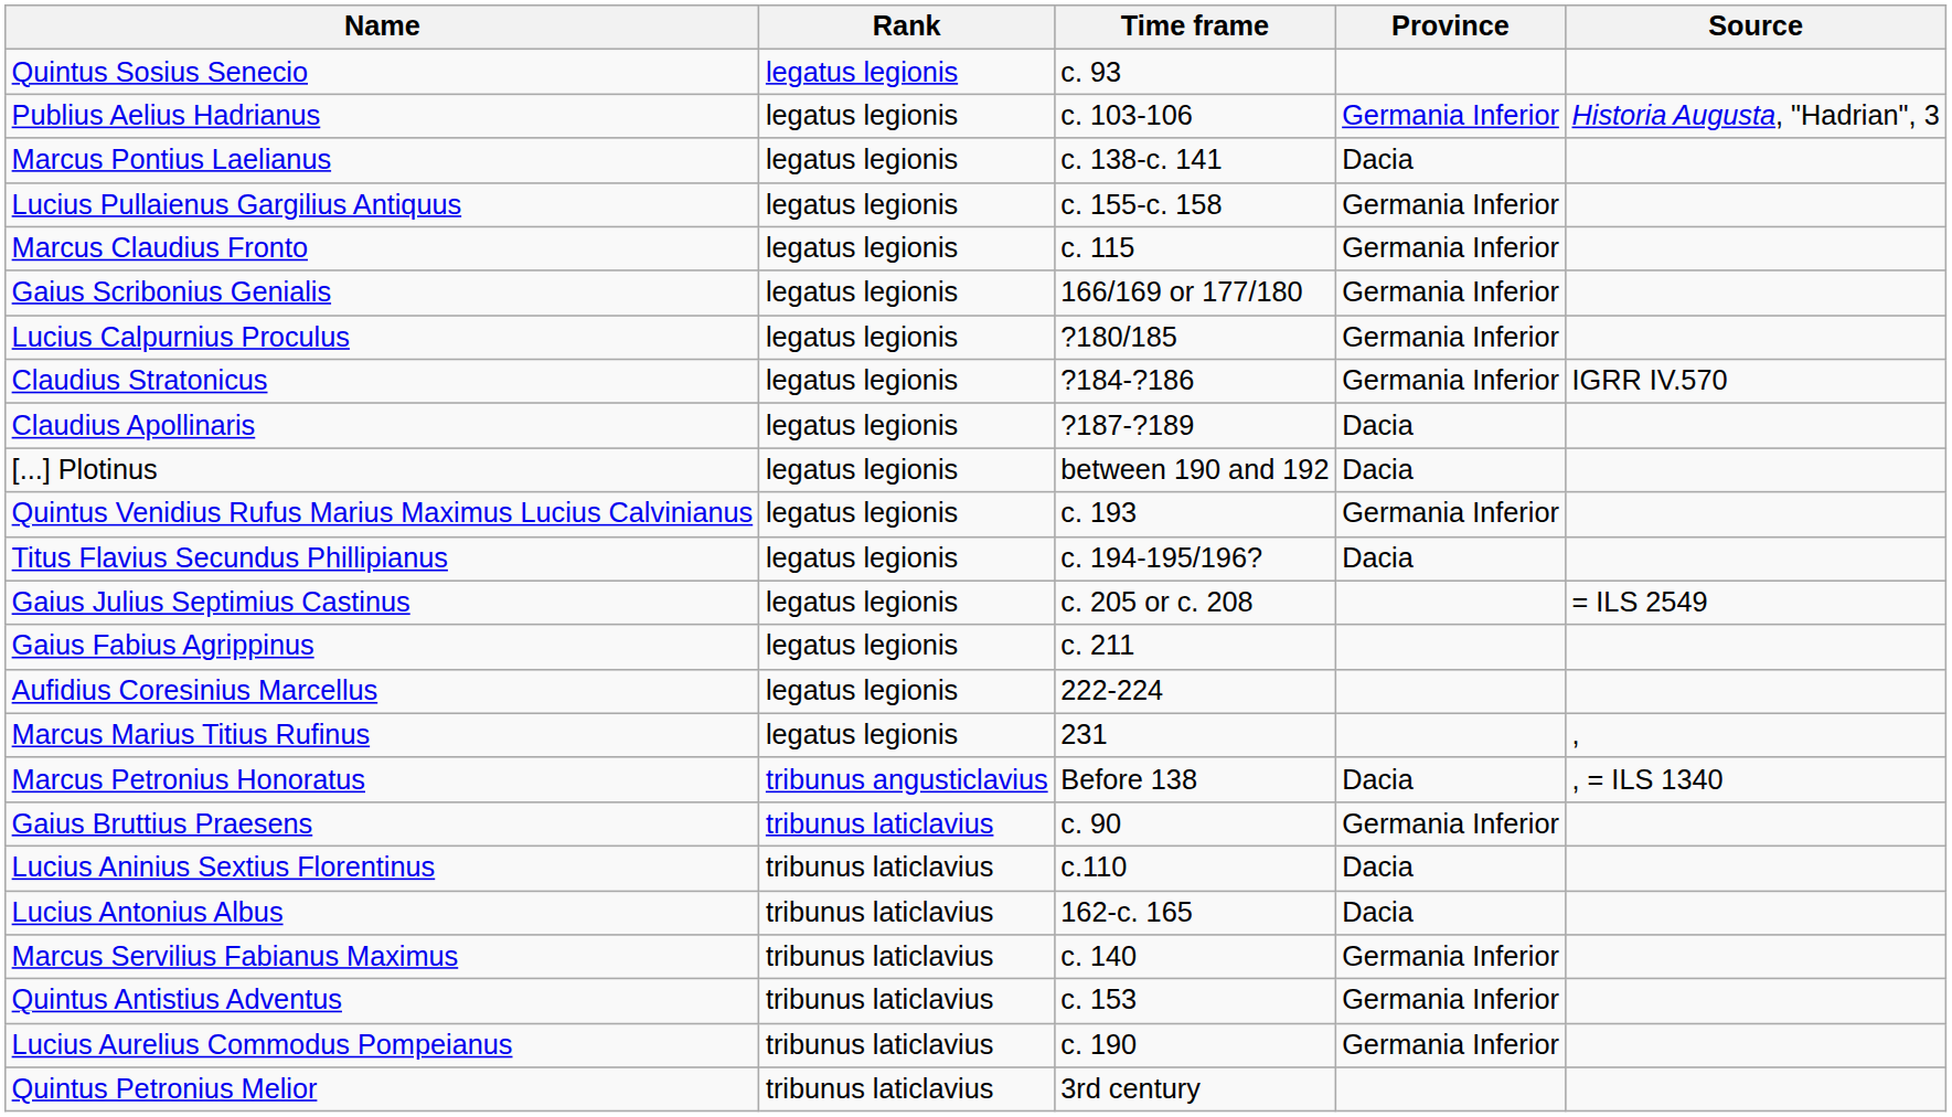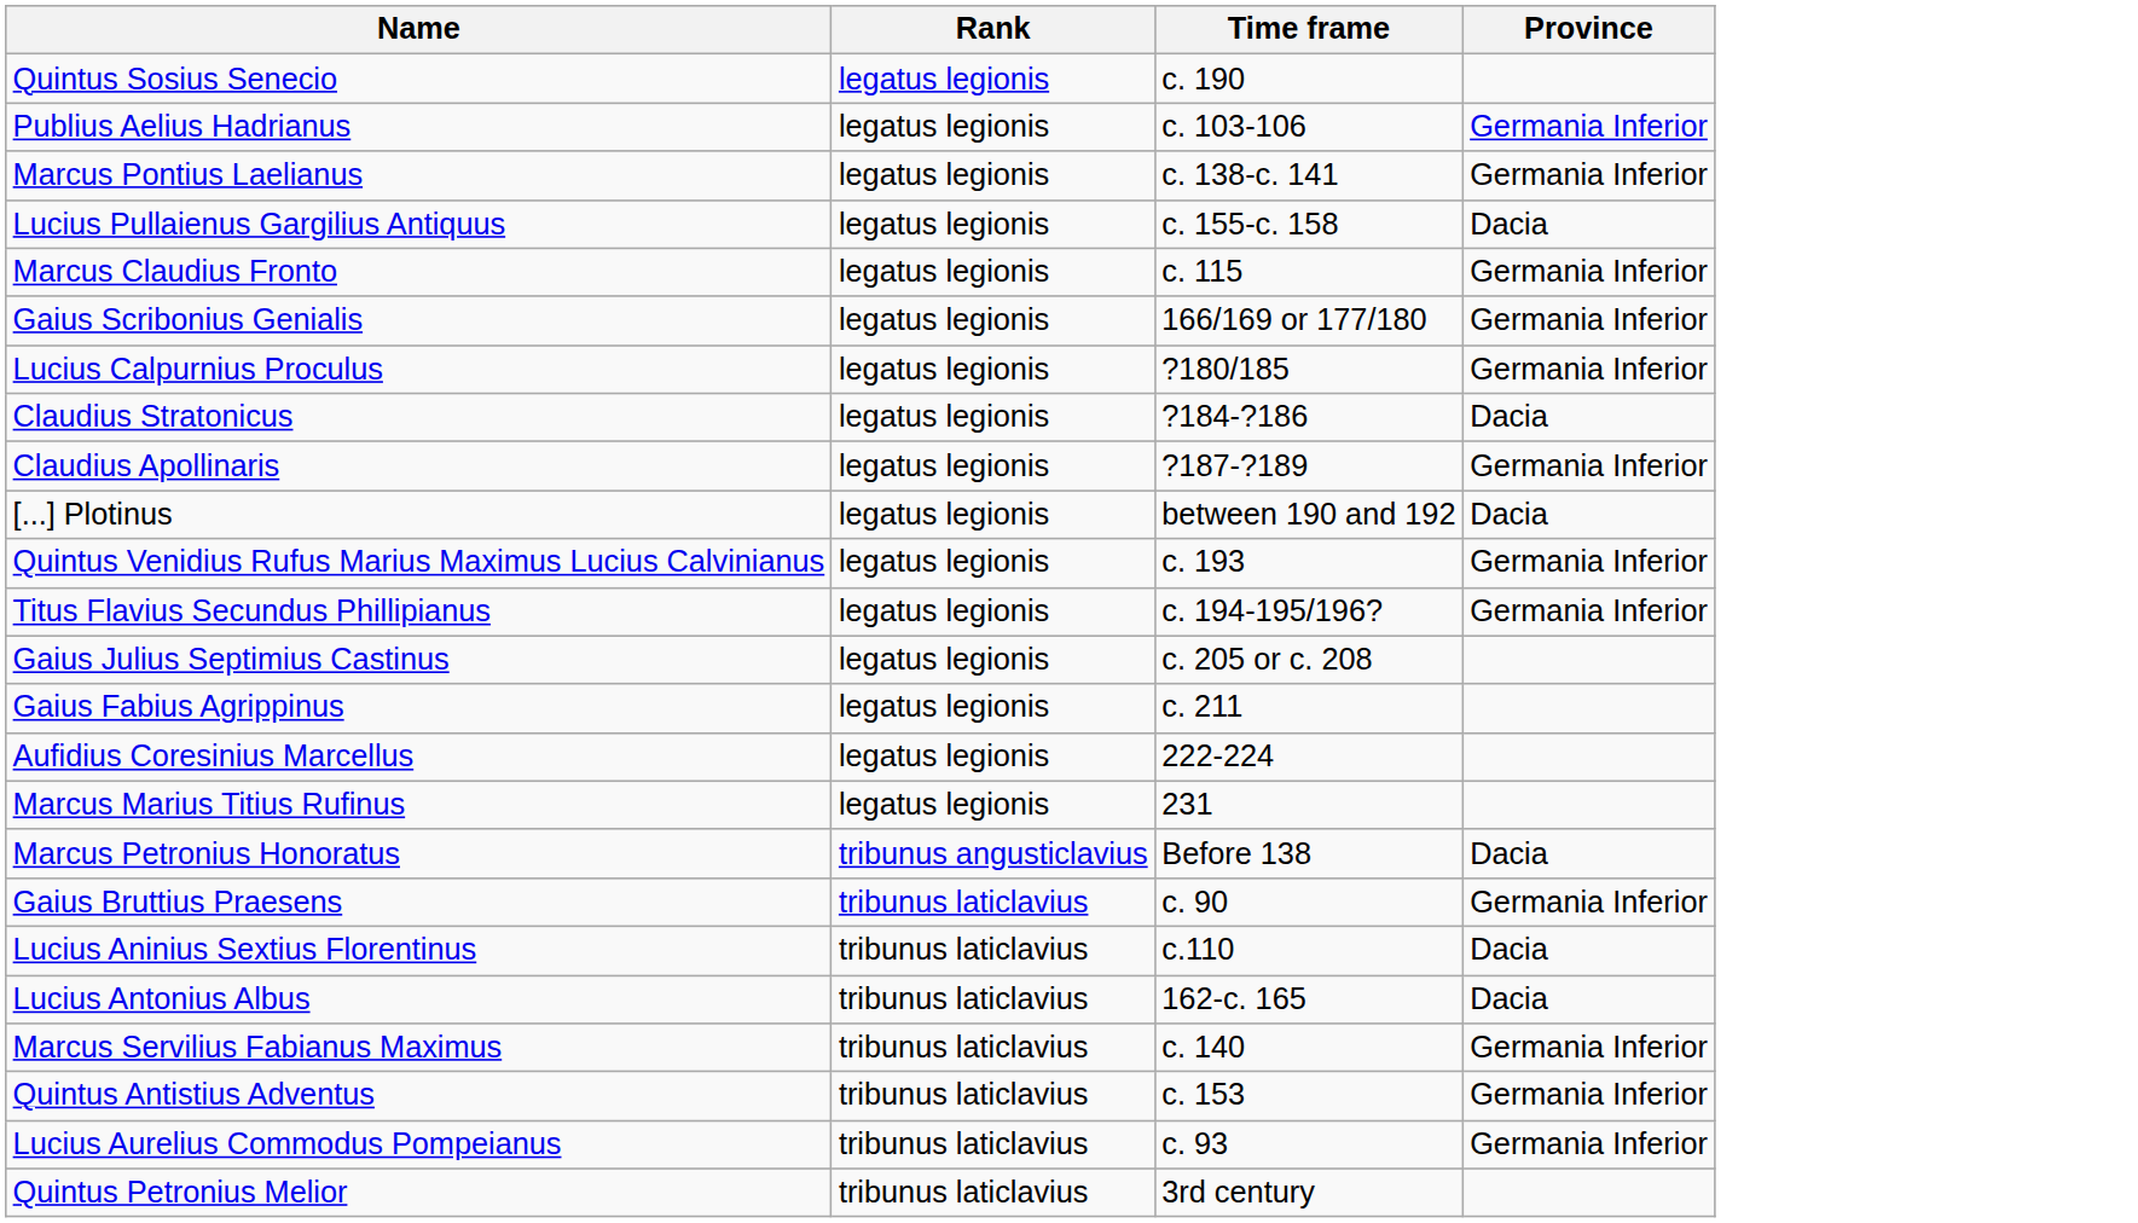 <table class="wikitable sortable">
 <tr style="vertical-align: top;">
 <th>Name</th>
 <th>Rank</th>
 <th>Time frame</th>
 <th>Province</th>
-<th>Source</th>
 </tr>
 <tr>
 <td><a href='#'>Quintus Sosius Senecio</a></td>
 <td><a href='#'>legatus legionis</a></td>
-<td>c. 93</td>
-<td></td>
+<td>c. 190</td>
 <td></td>
 </tr>
 <tr>
 <td><a href='#'>Publius Aelius Hadrianus</a></td>
 <td>legatus legionis</td>
 <td>c. 103-106</td>
 <td><a href='#'>Germania Inferior</a></td>
-<td><em><a href='#'>Historia Augusta</a></em>, "Hadrian", 3</td>
 </tr>
 <tr>
 <td><a href='#'>Marcus Pontius Laelianus</a></td>
 <td>legatus legionis</td>
 <td>c. 138-c. 141</td>
-<td>Dacia</td>
-<td></td>
+<td>Germania Inferior</td>
 </tr>
 <tr>
 <td><a href='#'>Lucius Pullaienus Gargilius Antiquus</a></td>
 <td>legatus legionis</td>
 <td>c. 155-c. 158</td>
-<td>Germania Inferior</td>
-<td></td>
+<td>Dacia</td>
 </tr>
 <tr>
 <td><a href='#'>Marcus Claudius Fronto</a></td>
 <td>legatus legionis</td>
 <td>c. 115</td>
 <td>Germania Inferior</td>
-<td></td>
 </tr>
 <tr>
 <td><a href='#'>Gaius Scribonius Genialis</a></td>
 <td>legatus legionis</td>
 <td>166/169 or 177/180</td>
 <td>Germania Inferior</td>
-<td></td>
 </tr>
 <tr>
 <td><a href='#'>Lucius Calpurnius Proculus</a></td>
 <td>legatus legionis</td>
 <td>?180/185</td>
 <td>Germania Inferior</td>
-<td></td>
 </tr>
 <tr>
 <td><a href='#'>Claudius Stratonicus</a></td>
 <td>legatus legionis</td>
 <td>?184-?186</td>
-<td>Germania Inferior</td>
-<td>IGRR IV.570</td>
+<td>Dacia</td>
 </tr>
 <tr>
 <td><a href='#'>Claudius Apollinaris</a></td>
 <td>legatus legionis</td>
 <td>?187-?189</td>
-<td>Dacia</td>
-<td></td>
+<td>Germania Inferior</td>
 </tr>
 <tr>
 <td>[...] Plotinus</td>
 <td>legatus legionis</td>
 <td>between 190 and 192</td>
 <td>Dacia</td>
-<td></td>
 </tr>
 <tr>
 <td><a href='#'>Quintus Venidius Rufus Marius Maximus Lucius Calvinianus</a></td>
 <td>legatus legionis</td>
 <td>c. 193</td>
 <td>Germania Inferior</td>
-<td></td>
 </tr>
 <tr>
 <td><a href='#'>Titus Flavius Secundus Phillipianus</a></td>
 <td>legatus legionis</td>
 <td>c. 194-195/196?</td>
-<td>Dacia</td>
-<td></td>
+<td>Germania Inferior</td>
 </tr>
 <tr>
 <td><a href='#'>Gaius Julius Septimius Castinus</a></td>
 <td>legatus legionis</td>
 <td>c. 205 or c. 208</td>
 <td></td>
-<td> = ILS 2549</td>
 </tr>
 <tr>
 <td><a href='#'>Gaius Fabius Agrippinus</a></td>
 <td>legatus legionis</td>
 <td>c. 211</td>
-<td></td>
 <td></td>
 </tr>
 <tr>
 <td><a href='#'>Aufidius Coresinius Marcellus</a></td>
 <td>legatus legionis</td>
 <td>222-224</td>
 <td></td>
-<td></td>
 </tr>
 <tr>
 <td><a href='#'>Marcus Marius Titius Rufinus</a></td>
 <td>legatus legionis</td>
 <td>231</td>
 <td></td>
-<td>, </td>
 </tr>
 <tr>
 <td><a href='#'>Marcus Petronius Honoratus</a></td>
 <td><a href='#'>tribunus angusticlavius</a></td>
 <td>Before 138</td>
 <td>Dacia</td>
-<td>,  = ILS 1340</td>
 </tr>
 <tr>
 <td><a href='#'>Gaius Bruttius Praesens</a></td>
 <td><a href='#'>tribunus laticlavius</a></td>
 <td>c. 90</td>
 <td>Germania Inferior</td>
-<td></td>
 </tr>
 <tr>
 <td><a href='#'>Lucius Aninius Sextius Florentinus</a></td>
 <td>tribunus laticlavius</td>
 <td>c.110</td>
 <td>Dacia</td>
-<td></td>
 </tr>
 <tr>
 <td><a href='#'>Lucius Antonius Albus</a></td>
 <td>tribunus laticlavius</td>
 <td>162-c. 165</td>
 <td>Dacia</td>
-<td></td>
 </tr>
 <tr>
 <td><a href='#'>Marcus Servilius Fabianus Maximus</a></td>
 <td>tribunus laticlavius</td>
 <td>c. 140</td>
 <td>Germania Inferior</td>
-<td></td>
 </tr>
 <tr>
 <td><a href='#'>Quintus Antistius Adventus</a></td>
 <td>tribunus laticlavius</td>
 <td>c. 153</td>
 <td>Germania Inferior</td>
-<td></td>
 </tr>
 <tr>
 <td><a href='#'>Lucius Aurelius Commodus Pompeianus</a></td>
 <td>tribunus laticlavius</td>
-<td>c. 190</td>
+<td>c. 93</td>
 <td>Germania Inferior</td>
-<td></td>
 </tr>
 <tr>
 <td><a href='#'>Quintus Petronius Melior</a></td>
 <td>tribunus laticlavius</td>
 <td>3rd century</td>
 <td></td>
-<td></td>
 </tr>
 </table>
